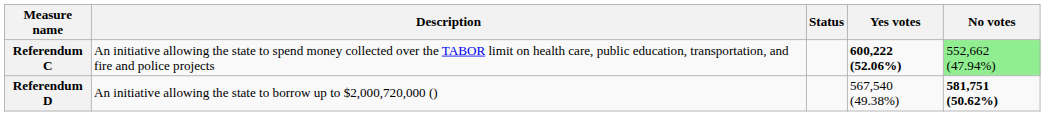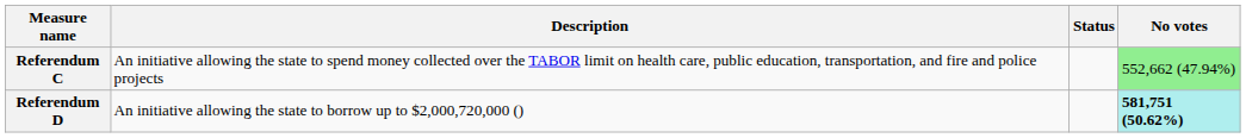 <table class="wikitable sortable plainrowheaders" style="width:100%">
 <tr>
 <th scope="col">Measure name</th>
 <th class="unsortable" scope="col">Description</th>
 <th scope="col">Status</th>
-<th scope="col">Yes votes</th>
 <th scope="col">No votes</th>
 </tr>
 <tr>
 <th scope="row">Referendum C</th>
 <td>An initiative allowing the state to spend money collected over the <a href='#'>TABOR</a> limit on health care, public education, transportation, and fire and police projects</td>
 <td></td>
-<td><strong>600,222 (52.06%)</strong></td>
 <td style="background: lightgreen;">552,662 (47.94%)</td>
 </tr>
 <tr>
 <th scope="row">Referendum D</th>
 <td>An initiative allowing the state to borrow up to $2,000,720,000 ()</td>
 <td></td>
-<td>567,540 (49.38%)</td>
-<td><strong>581,751 (50.62%)</strong></td>
+<td style="background: paleturquoise;"><strong>581,751 (50.62%)</strong></td>
 </tr>
 </table>
